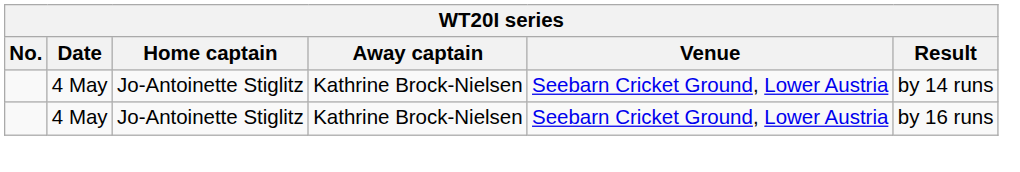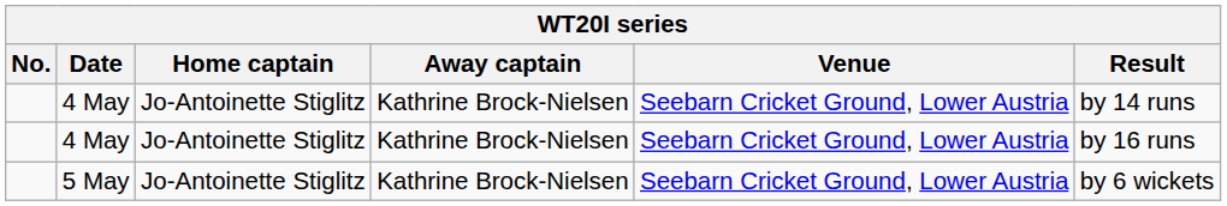 <table class="wikitable">
 <tr>
 <th colspan="6">WT20I series</th>
 </tr>
 <tr>
 <th>No.</th>
 <th>Date</th>
 <th>Home captain</th>
 <th>Away captain</th>
 <th>Venue</th>
 <th>Result</th>
 </tr>
 <tr>
 <td></td>
 <td>4 May</td>
 <td>Jo-Antoinette Stiglitz</td>
 <td>Kathrine Brock-Nielsen</td>
 <td><a href='#'>Seebarn Cricket Ground</a>, <a href='#'>Lower Austria</a></td>
 <td> by 14 runs</td>
 </tr>
 <tr>
 <td></td>
 <td>4 May</td>
 <td>Jo-Antoinette Stiglitz</td>
 <td>Kathrine Brock-Nielsen</td>
 <td><a href='#'>Seebarn Cricket Ground</a>, <a href='#'>Lower Austria</a></td>
 <td> by 16 runs</td>
 </tr>
+<tr>
+<td></td>
+<td>5 May</td>
+<td>Jo-Antoinette Stiglitz</td>
+<td>Kathrine Brock-Nielsen</td>
+<td><a href='#'>Seebarn Cricket Ground</a>, <a href='#'>Lower Austria</a></td>
+<td> by 6 wickets</td>
+</tr>
 </table>
